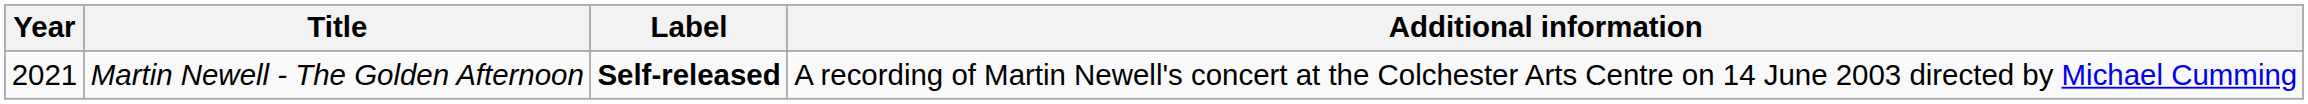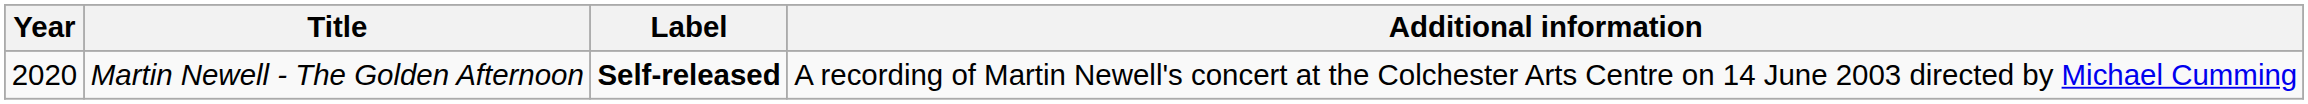 <table class="wikitable">
 <tr>
 <th>Year</th>
 <th>Title</th>
 <th>Label</th>
 <th>Additional information</th>
 </tr>
 <tr>
-<td>2021</td>
+<td>2020</td>
 <td><em>Martin Newell - The Golden Afternoon</em></td>
 <td><strong>Self-released</strong></td>
 <td>A recording of Martin Newell's concert at the Colchester Arts Centre on 14 June 2003 directed by <a href='#'>Michael Cumming</a></td>
 </tr>
 </table>
